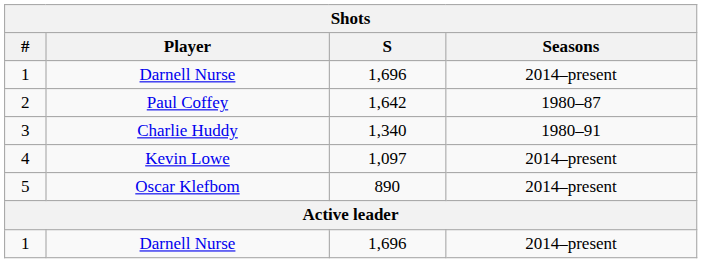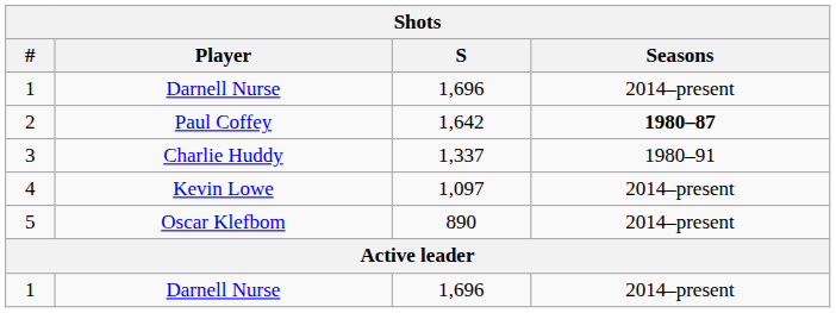 <table class="wikitable" style="text-align: center; font-size: 95%" width="70%">
 <tr>
 <th colspan="4">Shots</th>
 </tr>
 <tr>
 <th>#</th>
 <th>Player</th>
 <th>S</th>
 <th>Seasons</th>
 </tr>
 <tr>
 <td>1</td>
 <td><a href='#'>Darnell Nurse</a></td>
 <td>1,696</td>
 <td>2014–present</td>
 </tr>
 <tr>
 <td>2</td>
 <td><a href='#'>Paul Coffey</a></td>
 <td>1,642</td>
-<td>1980–87</td>
+<td><strong>1980–87</strong></td>
 </tr>
 <tr>
 <td>3</td>
 <td><a href='#'>Charlie Huddy</a></td>
-<td>1,340</td>
+<td>1,337</td>
 <td>1980–91</td>
 </tr>
 <tr>
 <td>4</td>
 <td><a href='#'>Kevin Lowe</a></td>
 <td>1,097</td>
 <td>2014–present</td>
 </tr>
 <tr>
 <td>5</td>
 <td><a href='#'>Oscar Klefbom</a></td>
 <td>890</td>
 <td>2014–present</td>
 </tr>
 <tr>
 <th colspan="4">Active leader</th>
 </tr>
 <tr>
 <td>1</td>
 <td><a href='#'>Darnell Nurse</a></td>
 <td>1,696</td>
 <td>2014–present</td>
 </tr>
 </table>
